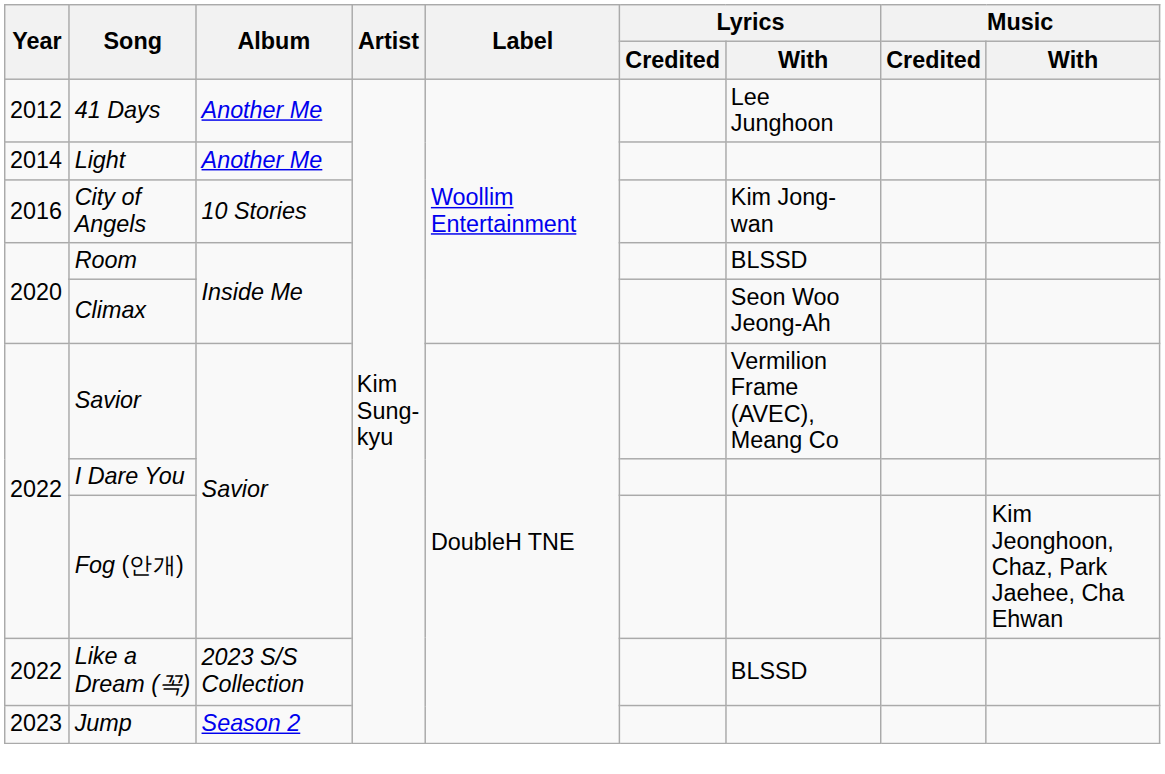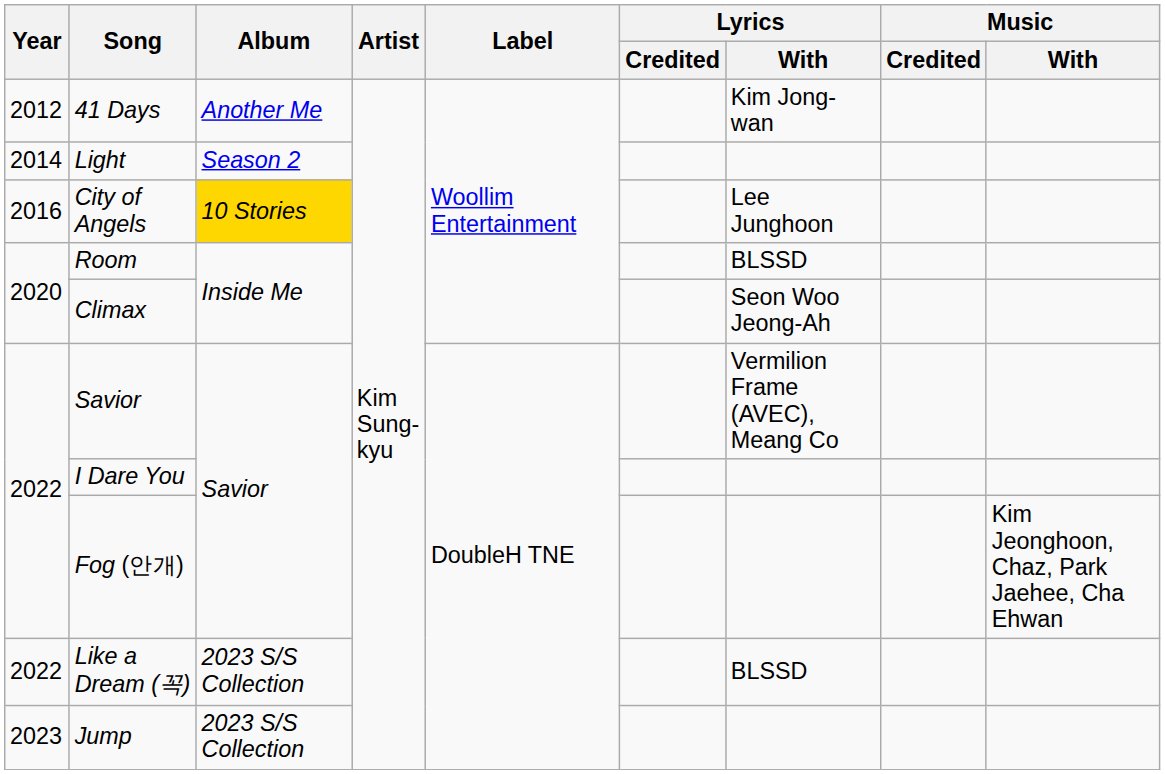 <table class="wikitable"  style="width:50%">
 <tr>
 <th rowspan="2" style="width:50px;">Year</th>
 <th rowspan="2" style="width:400px;">Song</th>
 <th rowspan="2" style="width:400px;">Album</th>
 <th rowspan="2" style="width:50px;">Artist</th>
 <th rowspan="2" style="width:400px;">Label</th>
 <th colspan="2">Lyrics</th>
 <th colspan="2">Music</th>
 </tr>
 <tr>
 <th width=50px>Credited</th>
 <th style="width:400px;">With</th>
 <th width=50px>Credited</th>
 <th style="width:400px;">With</th>
 </tr>
 <tr>
 <td>2012</td>
 <td><em>41 Days</em></td>
 <td><em><a href='#'>Another Me</a></em></td>
 <td rowspan="10">Kim Sung-kyu</td>
 <td rowspan="5"><a href='#'>Woollim Entertainment</a></td>
 <td></td>
-<td>Lee Junghoon</td>
+<td>Kim Jong-wan</td>
 <td></td>
 <td></td>
 </tr>
 <tr>
 <td>2014</td>
 <td><em>Light</em></td>
-<td><em><a href='#'>Another Me</a></em></td>
+<td><em><a href='#'>Season 2</a></em></td>
 <td></td>
 <td></td>
 <td></td>
 <td></td>
 </tr>
 <tr>
 <td>2016</td>
 <td><em>City of Angels</em></td>
-<td><em>10 Stories</em></td>
+<td style="background: gold;"><em>10 Stories</em></td>
 <td></td>
-<td>Kim Jong-wan</td>
+<td>Lee Junghoon</td>
 <td></td>
 <td></td>
 </tr>
 <tr>
 <td rowspan="2">2020</td>
 <td><em>Room</em></td>
 <td rowspan="2"><em>Inside Me</em></td>
 <td></td>
 <td>BLSSD</td>
 <td></td>
 <td></td>
 </tr>
 <tr>
 <td><em>Climax</em></td>
 <td></td>
 <td>Seon Woo Jeong-Ah</td>
 <td></td>
 <td></td>
 </tr>
 <tr>
 <td rowspan="3">2022</td>
 <td><em>Savior</em></td>
 <td rowspan="3"><em>Savior</em></td>
 <td rowspan="5">DoubleH TNE</td>
 <td></td>
 <td>Vermilion Frame (AVEC), Meang Co</td>
 <td></td>
 <td></td>
 </tr>
 <tr>
 <td><em>I Dare You</em></td>
 <td></td>
 <td></td>
 <td></td>
 <td></td>
 </tr>
 <tr>
 <td><em>Fog</em> (안개)</td>
 <td></td>
 <td></td>
 <td></td>
 <td>Kim Jeonghoon, Chaz, Park Jaehee, Cha Ehwan</td>
 </tr>
 <tr>
 <td>2022</td>
 <td><em>Like a Dream (꼭)</em></td>
 <td><em>2023 S/S Collection</em></td>
 <td></td>
 <td>BLSSD</td>
 <td></td>
 <td></td>
 </tr>
 <tr>
 <td>2023</td>
 <td><em>Jump</em></td>
-<td><em><a href='#'>Season 2</a></em></td>
+<td><em>2023 S/S Collection</em></td>
 <td></td>
 <td></td>
 <td></td>
 <td></td>
 </tr>
 </table>
